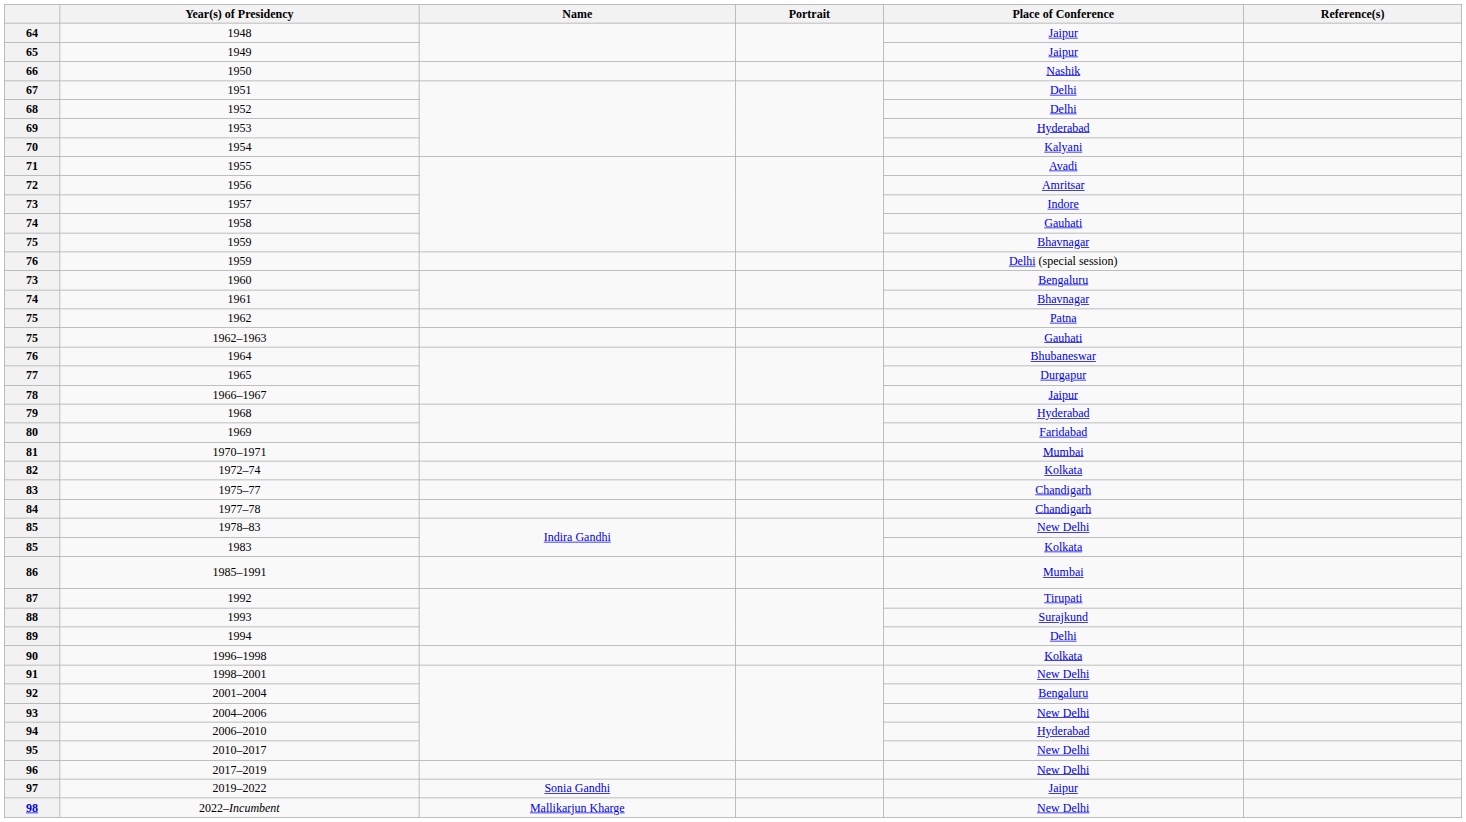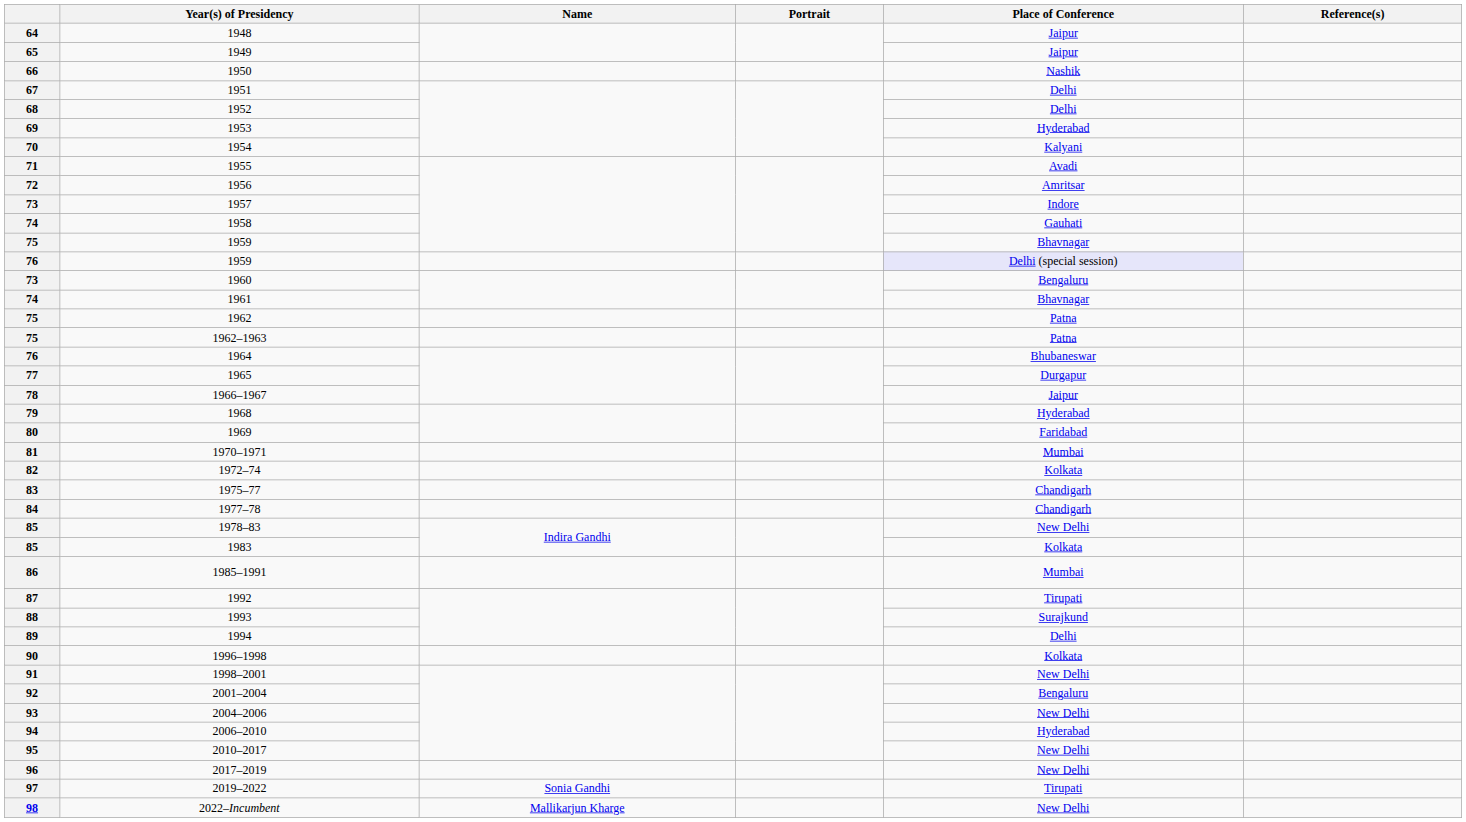 <table class="wikitable sortable" style="text-align:center" width="98%">
 <tr>
 <th scope="col"></th>
 <th scope="col">Year(s) of Presidency</th>
 <th class="sortable">Name</th>
 <th class="unsortable">Portrait</th>
 <th scope="col">Place of Conference</th>
 <th class="unsortable">Reference(s)</th>
 </tr>
 <tr>
 <th scope="row">64</th>
 <td>1948</td>
 <td rowspan="2"></td>
 <td rowspan="2"></td>
 <td><a href='#'>Jaipur</a></td>
 <td></td>
 </tr>
 <tr>
 <th scope="row">65</th>
 <td>1949</td>
 <td><a href='#'>Jaipur</a></td>
 </tr>
 <tr>
 <th scope="row">66</th>
 <td>1950</td>
 <td></td>
 <td></td>
 <td><a href='#'>Nashik</a></td>
 <td></td>
 </tr>
 <tr>
 <th scope="row">67</th>
 <td>1951</td>
 <td rowspan="4"></td>
 <td rowspan="4"></td>
 <td><a href='#'>Delhi</a></td>
 <td><br></td>
 </tr>
 <tr>
 <th scope="row">68</th>
 <td>1952</td>
 <td><a href='#'>Delhi</a></td>
 </tr>
 <tr>
 <th scope="row">69</th>
 <td>1953</td>
 <td><a href='#'>Hyderabad</a></td>
 <td><br></td>
 </tr>
 <tr>
 <th scope="row">70</th>
 <td>1954</td>
 <td><a href='#'>Kalyani</a></td>
 <td><br></td>
 </tr>
 <tr>
 <th scope="row">71</th>
 <td>1955</td>
 <td rowspan="5"></td>
 <td rowspan="5"></td>
 <td><a href='#'>Avadi</a></td>
 <td></td>
 </tr>
 <tr>
 <th scope="row">72</th>
 <td>1956</td>
 <td><a href='#'>Amritsar</a></td>
 <td></td>
 </tr>
 <tr>
 <th scope="row">73</th>
 <td>1957</td>
 <td><a href='#'>Indore</a></td>
 <td></td>
 </tr>
 <tr>
 <th scope="row">74</th>
 <td>1958</td>
 <td><a href='#'>Gauhati</a></td>
 <td></td>
 </tr>
 <tr>
 <th scope="row">75</th>
 <td>1959</td>
 <td><a href='#'>Bhavnagar</a></td>
 <td></td>
 </tr>
 <tr>
 <th scope="row">76</th>
 <td>1959</td>
 <td></td>
 <td></td>
-<td><a href='#'>Delhi</a> (special session)</td>
+<td style="background: lavender;"><a href='#'>Delhi</a> (special session)</td>
 <td><br></td>
 </tr>
 <tr>
 <th scope="row">73</th>
 <td>1960</td>
 <td rowspan="2"></td>
 <td rowspan="2"></td>
 <td><a href='#'>Bengaluru</a></td>
 <td></td>
 </tr>
 <tr>
 <th scope="row">74</th>
 <td>1961</td>
 <td><a href='#'>Bhavnagar</a></td>
 <td></td>
 </tr>
 <tr>
 <th scope="row">75</th>
 <td>1962</td>
 <td></td>
 <td></td>
 <td><a href='#'>Patna</a></td>
 <td></td>
 </tr>
 <tr>
 <th scope="row">75</th>
 <td>1962–1963</td>
 <td></td>
 <td></td>
-<td><a href='#'>Gauhati</a></td>
+<td><a href='#'>Patna</a></td>
 <td></td>
 </tr>
 <tr>
 <th scope="row">76</th>
 <td>1964</td>
 <td rowspan="3"></td>
 <td rowspan="3"></td>
 <td><a href='#'>Bhubaneswar</a></td>
 <td></td>
 </tr>
 <tr>
 <th scope="row">77</th>
 <td>1965</td>
 <td><a href='#'>Durgapur</a></td>
 <td></td>
 </tr>
 <tr>
 <th scope="row">78</th>
 <td>1966–1967</td>
 <td><a href='#'>Jaipur</a></td>
 <td></td>
 </tr>
 <tr>
 <th scope="row">79</th>
 <td>1968</td>
 <td rowspan="2"></td>
 <td rowspan="2"></td>
 <td><a href='#'>Hyderabad</a></td>
 <td></td>
 </tr>
 <tr>
 <th scope="row">80</th>
 <td>1969</td>
 <td><a href='#'>Faridabad</a></td>
 <td></td>
 </tr>
 <tr>
 <th scope="row">81</th>
 <td>1970–1971</td>
 <td></td>
 <td></td>
 <td><a href='#'>Mumbai</a></td>
 <td></td>
 </tr>
 <tr>
 <th scope="row">82</th>
 <td>1972–74</td>
 <td></td>
 <td></td>
 <td><a href='#'>Kolkata</a></td>
 <td></td>
 </tr>
 <tr>
 <th scope="row">83</th>
 <td>1975–77</td>
 <td></td>
 <td></td>
 <td><a href='#'>Chandigarh</a></td>
 <td></td>
 </tr>
 <tr>
 <th scope="row">84</th>
 <td>1977–78</td>
 <td></td>
 <td></td>
 <td><a href='#'>Chandigarh</a></td>
 <td></td>
 </tr>
 <tr>
 <th scope="row">85</th>
 <td>1978–83</td>
 <td rowspan="2"><a href='#'>Indira Gandhi</a></td>
 <td rowspan="2"></td>
 <td><a href='#'>New Delhi</a></td>
 <td><br></td>
 </tr>
 <tr>
 <th scope="row">85</th>
 <td>1983</td>
 <td><a href='#'>Kolkata</a></td>
 <td><br></td>
 </tr>
 <tr>
 <th scope="row">86</th>
 <td>1985–1991</td>
 <td></td>
 <td></td>
 <td><a href='#'>Mumbai</a></td>
 <td><br><br></td>
 </tr>
 <tr>
 <th scope="row">87</th>
 <td>1992</td>
 <td rowspan="3"></td>
 <td rowspan="3"></td>
 <td><a href='#'>Tirupati</a></td>
 <td></td>
 </tr>
 <tr>
 <th scope="row">88</th>
 <td>1993</td>
 <td><a href='#'>Surajkund</a></td>
 <td></td>
 </tr>
 <tr>
 <th scope="row">89</th>
 <td>1994</td>
 <td><a href='#'>Delhi</a></td>
 <td></td>
 </tr>
 <tr>
 <th scope="row">90</th>
 <td>1996–1998</td>
 <td></td>
 <td></td>
 <td><a href='#'>Kolkata</a></td>
 <td></td>
 </tr>
 <tr>
 <th scope="row">91</th>
 <td>1998–2001</td>
 <td rowspan="5"></td>
 <td rowspan="5"></td>
 <td><a href='#'>New Delhi</a></td>
 <td><br></td>
 </tr>
 <tr>
 <th scope="row">92</th>
 <td>2001–2004</td>
 <td><a href='#'>Bengaluru</a></td>
 <td><br></td>
 </tr>
 <tr>
 <th scope="row">93</th>
 <td>2004–2006</td>
 <td><a href='#'>New Delhi</a></td>
 <td><br></td>
 </tr>
 <tr>
 <th scope="row">94</th>
 <td>2006–2010</td>
 <td><a href='#'>Hyderabad</a></td>
 <td><br></td>
 </tr>
 <tr>
 <th scope="row">95</th>
 <td>2010–2017</td>
 <td><a href='#'>New Delhi</a></td>
 <td><br></td>
 </tr>
 <tr>
 <th scope="row">96</th>
 <td>2017–2019</td>
 <td></td>
 <td></td>
 <td><a href='#'>New Delhi</a></td>
 <td></td>
 </tr>
 <tr>
 <th scope="row">97</th>
 <td>2019–2022</td>
 <td><a href='#'>Sonia Gandhi</a></td>
 <td></td>
-<td><a href='#'>Jaipur</a></td>
+<td><a href='#'>Tirupati</a></td>
 <td><br></td>
 </tr>
 <tr>
 <th scope="row"><a href='#'>98</a></th>
 <td>2022–<em>Incumbent</em></td>
 <td><a href='#'>Mallikarjun Kharge</a></td>
 <td></td>
 <td><a href='#'>New Delhi</a></td>
 <td></td>
 </tr>
 </table>
